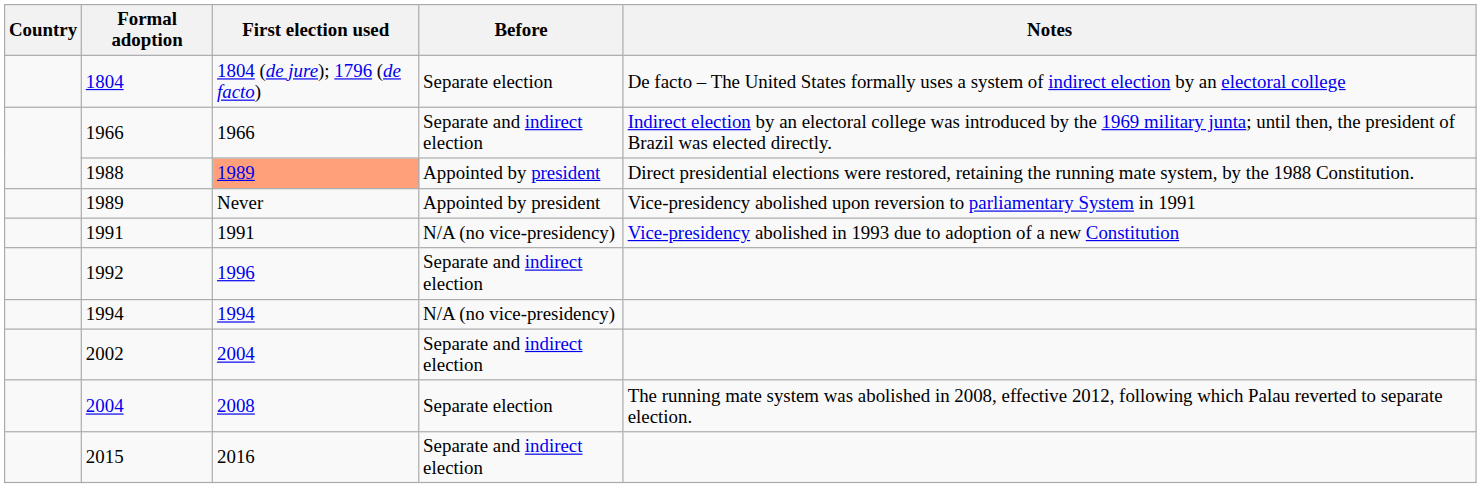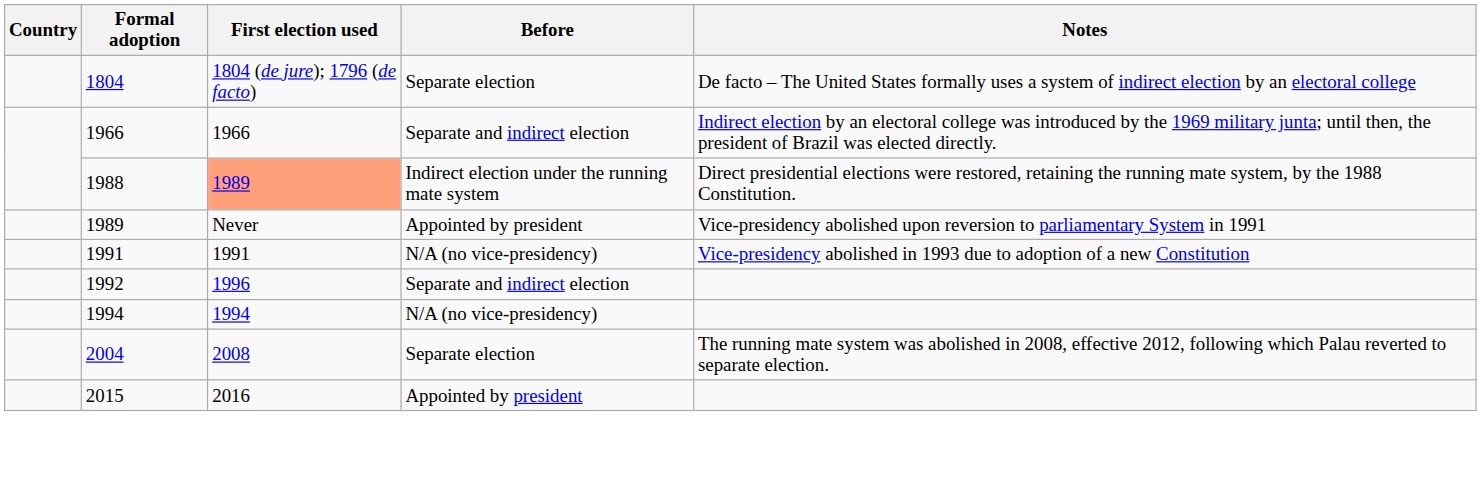 <table class="wikitable">
 <tr>
 <th>Country</th>
 <th>Formal adoption</th>
 <th>First election used</th>
 <th>Before</th>
 <th>Notes</th>
 </tr>
 <tr>
 <td></td>
 <td><a href='#'>1804</a></td>
 <td><a href='#'>1804</a> (<em><a href='#'>de jure</a></em>); <a href='#'>1796</a> (<em><a href='#'>de facto</a></em>)</td>
 <td>Separate election</td>
 <td>De facto – The United States formally uses a system of <a href='#'>indirect election</a> by an <a href='#'>electoral college</a></td>
 </tr>
 <tr>
 <td rowspan=2></td>
 <td>1966</td>
 <td>1966</td>
 <td>Separate and <a href='#'>indirect</a> election</td>
 <td><a href='#'>Indirect election</a> by an electoral college was introduced by the <a href='#'>1969 military junta</a>; until then, the president of Brazil was elected directly.</td>
 </tr>
 <tr>
 <td>1988</td>
 <td style="background: lightsalmon;"><a href='#'>1989</a></td>
-<td>Appointed by <a href='#'>president</a></td>
+<td>Indirect election under the running mate system</td>
 <td>Direct presidential elections were restored, retaining the running mate system, by the 1988 Constitution.</td>
 </tr>
 <tr>
 <td></td>
 <td>1989</td>
 <td>Never</td>
 <td>Appointed by president</td>
 <td>Vice-presidency abolished upon reversion to <a href='#'>parliamentary System</a> in 1991</td>
 </tr>
 <tr>
 <td></td>
 <td>1991</td>
 <td>1991</td>
 <td>N/A (no vice-presidency)</td>
 <td><a href='#'>Vice-presidency</a> abolished in 1993 due to adoption of a new <a href='#'>Constitution</a></td>
 </tr>
 <tr>
 <td></td>
 <td>1992</td>
 <td><a href='#'>1996</a></td>
 <td>Separate and <a href='#'>indirect</a> election</td>
 <td></td>
 </tr>
 <tr>
 <td></td>
 <td>1994</td>
 <td><a href='#'>1994</a></td>
 <td>N/A (no vice-presidency)</td>
 <td></td>
 </tr>
 <tr>
 <td></td>
-<td>2002</td>
-<td><a href='#'>2004</a></td>
-<td>Separate and <a href='#'>indirect</a> election</td>
-<td></td>
-</tr>
-<tr>
-<td></td>
 <td><a href='#'>2004</a></td>
 <td><a href='#'>2008</a></td>
 <td>Separate election</td>
 <td>The running mate system was abolished in 2008, effective 2012, following which Palau reverted to separate election.</td>
 </tr>
 <tr>
 <td></td>
 <td>2015</td>
 <td>2016</td>
-<td>Separate and <a href='#'>indirect</a> election</td>
+<td>Appointed by <a href='#'>president</a></td>
 <td></td>
 </tr>
 </table>
